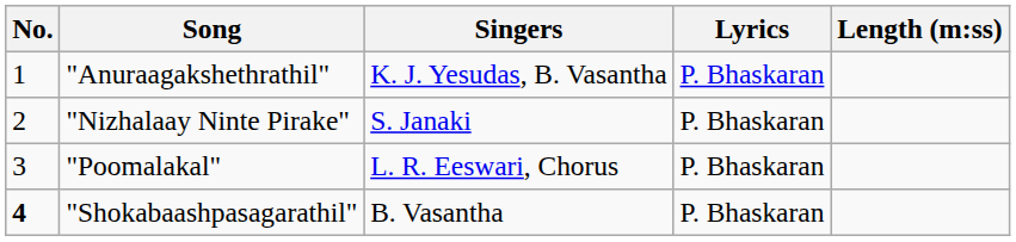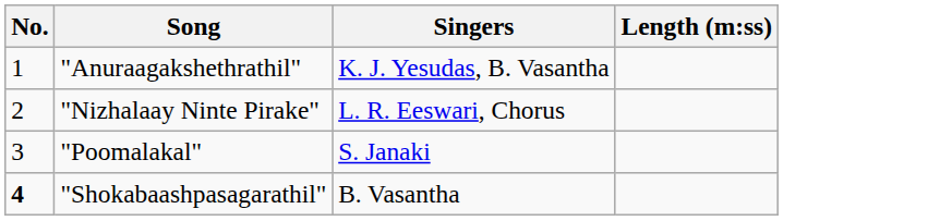 <table class="wikitable" style="font-size:95%;">
 <tr>
 <th>No.</th>
 <th>Song</th>
 <th>Singers</th>
-<th>Lyrics</th>
 <th>Length (m:ss)</th>
 </tr>
 <tr>
 <td>1</td>
 <td>"Anuraagakshethrathil"</td>
 <td><a href='#'>K. J. Yesudas</a>, B. Vasantha</td>
-<td><a href='#'>P. Bhaskaran</a></td>
 <td></td>
 </tr>
 <tr>
 <td>2</td>
 <td>"Nizhalaay Ninte Pirake"</td>
-<td><a href='#'>S. Janaki</a></td>
-<td>P. Bhaskaran</td>
+<td><a href='#'>L. R. Eeswari</a>, Chorus</td>
 <td></td>
 </tr>
 <tr>
 <td>3</td>
 <td>"Poomalakal"</td>
-<td><a href='#'>L. R. Eeswari</a>, Chorus</td>
-<td>P. Bhaskaran</td>
+<td><a href='#'>S. Janaki</a></td>
 <td></td>
 </tr>
 <tr>
 <td><strong>4</strong></td>
 <td>"Shokabaashpasagarathil"</td>
 <td>B. Vasantha</td>
-<td>P. Bhaskaran</td>
 <td></td>
 </tr>
 </table>
